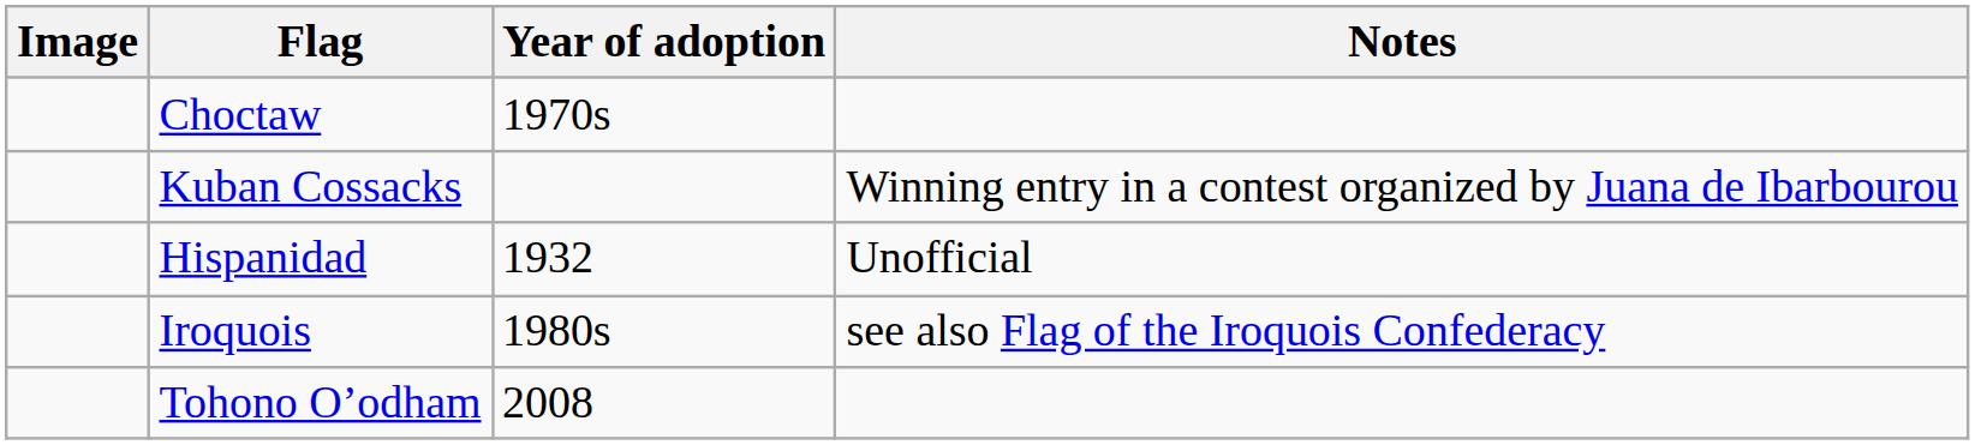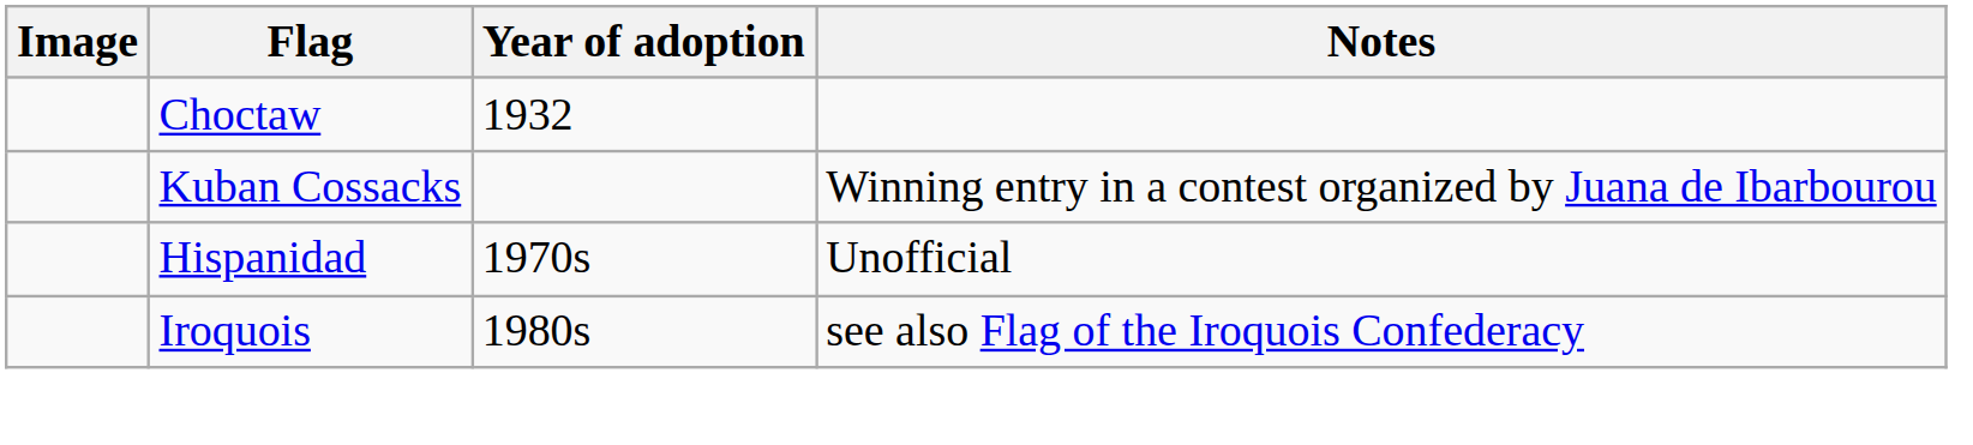 <table class="wikitable">
 <tr>
 <th>Image</th>
 <th>Flag</th>
 <th>Year of adoption</th>
 <th>Notes</th>
 </tr>
 <tr>
 <td></td>
 <td><a href='#'>Choctaw</a></td>
-<td>1970s</td>
+<td>1932</td>
 <td></td>
 </tr>
 <tr>
 <td></td>
 <td><a href='#'>Kuban Cossacks</a></td>
 <td></td>
 <td>Winning entry in a contest organized by <a href='#'>Juana de Ibarbourou</a></td>
 </tr>
 <tr>
 <td></td>
 <td><a href='#'>Hispanidad</a></td>
-<td>1932</td>
+<td>1970s</td>
 <td>Unofficial</td>
 </tr>
 <tr>
 <td></td>
 <td><a href='#'>Iroquois</a></td>
 <td>1980s</td>
 <td>see also <a href='#'>Flag of the Iroquois Confederacy</a></td>
 </tr>
-<tr>
-<td></td>
-<td><a href='#'>Tohono Oʼodham</a></td>
-<td>2008</td>
-<td></td>
-</tr>
 </table>
